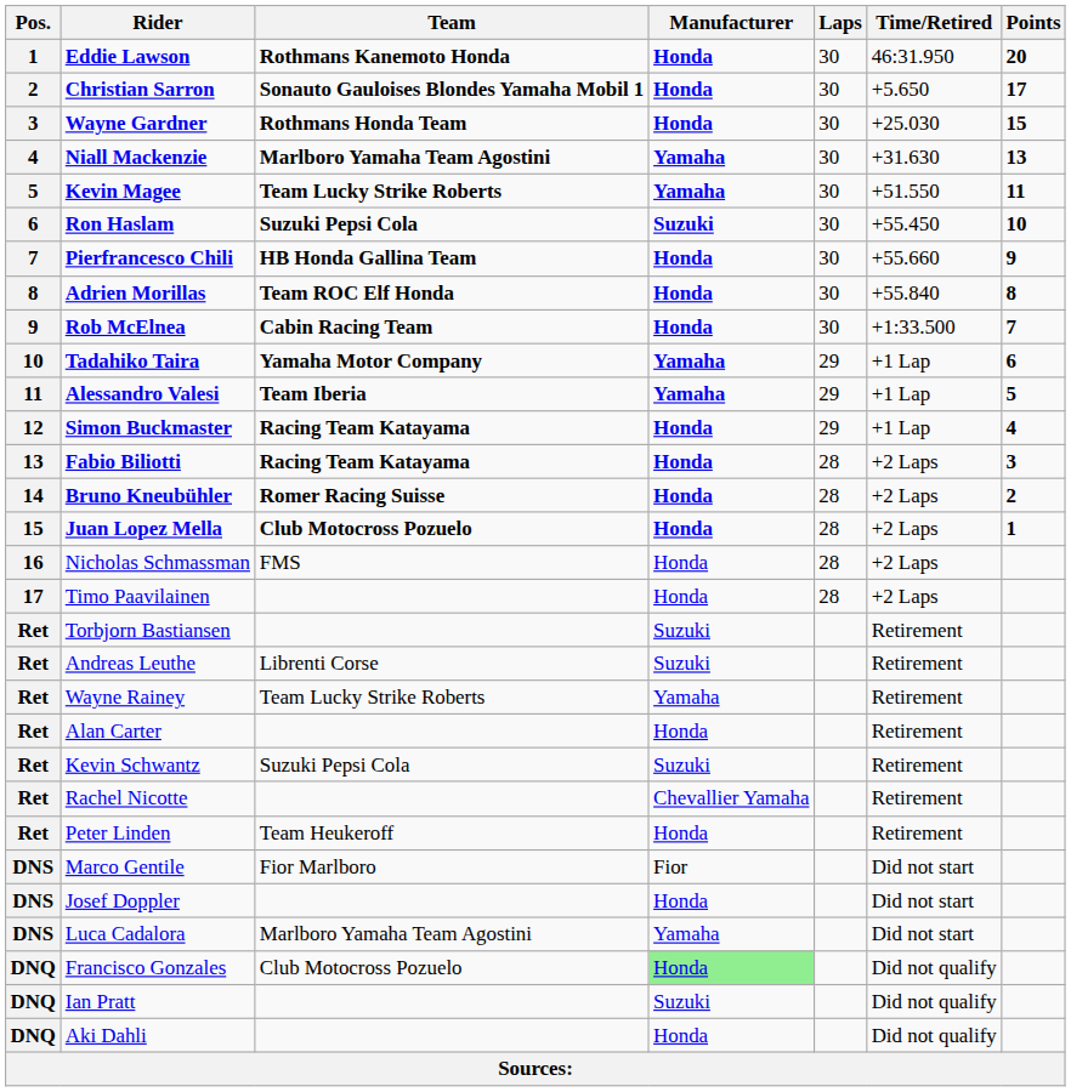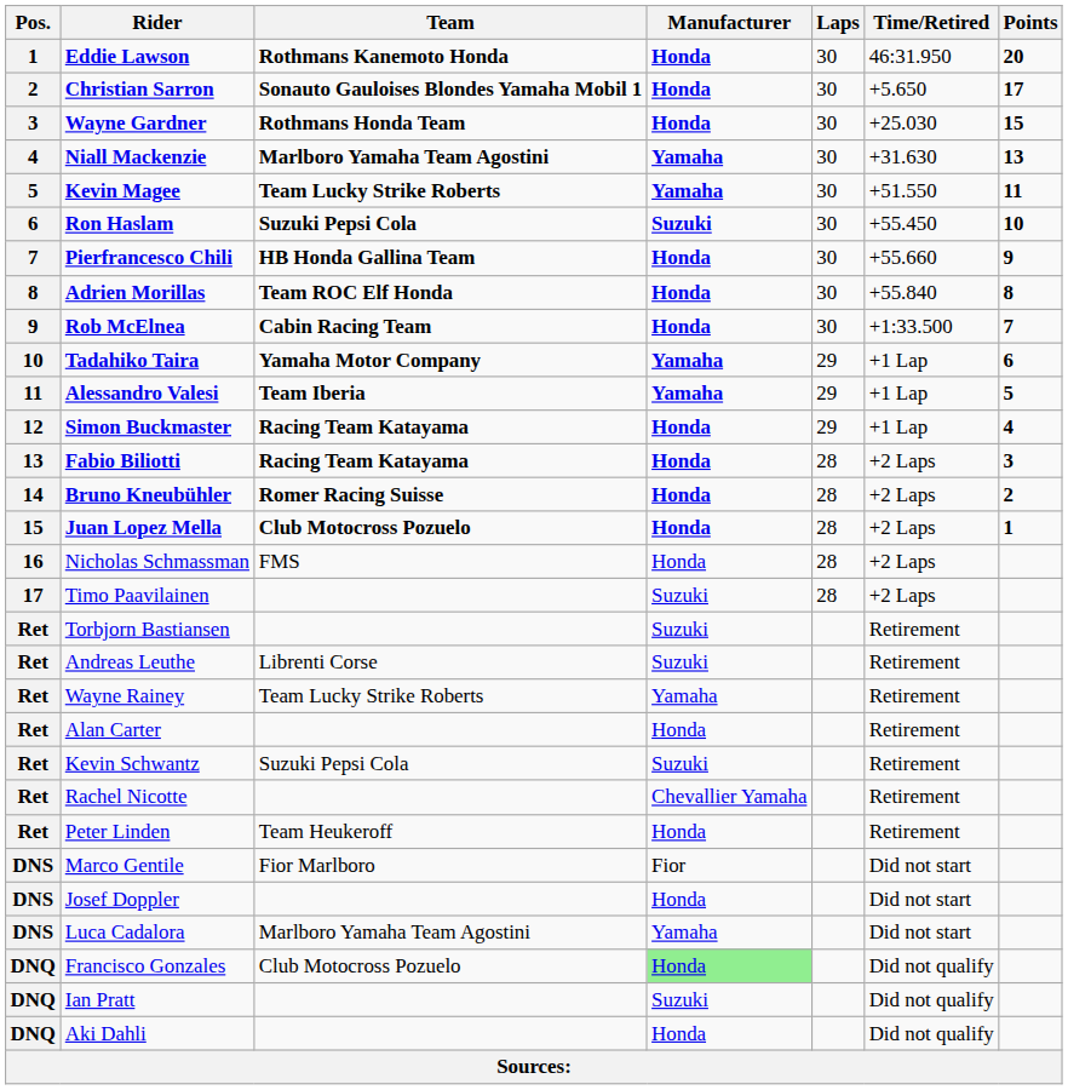 <table class="wikitable" style="font-size: 95%;">
 <tr>
 <th>Pos.</th>
 <th>Rider</th>
 <th>Team</th>
 <th>Manufacturer</th>
 <th>Laps</th>
 <th>Time/Retired</th>
 <th>Points</th>
 </tr>
 <tr>
 <th>1</th>
 <td> <strong><a href='#'>Eddie Lawson</a></strong></td>
 <td><strong>Rothmans Kanemoto Honda</strong></td>
 <td><strong><a href='#'>Honda</a></strong></td>
 <td>30</td>
 <td>46:31.950</td>
 <td><strong>20</strong></td>
 </tr>
 <tr>
 <th>2</th>
 <td> <strong><a href='#'>Christian Sarron</a></strong></td>
 <td><strong>Sonauto Gauloises Blondes Yamaha Mobil 1</strong></td>
 <td><strong><a href='#'>Honda</a></strong></td>
 <td>30</td>
 <td>+5.650</td>
 <td><strong>17</strong></td>
 </tr>
 <tr>
 <th>3</th>
 <td> <strong><a href='#'>Wayne Gardner</a></strong></td>
 <td><strong>Rothmans Honda Team</strong></td>
 <td><strong><a href='#'>Honda</a></strong></td>
 <td>30</td>
 <td>+25.030</td>
 <td><strong>15</strong></td>
 </tr>
 <tr>
 <th>4</th>
 <td> <strong><a href='#'>Niall Mackenzie</a></strong></td>
 <td><strong>Marlboro Yamaha Team Agostini</strong></td>
 <td><strong><a href='#'>Yamaha</a></strong></td>
 <td>30</td>
 <td>+31.630</td>
 <td><strong>13</strong></td>
 </tr>
 <tr>
 <th>5</th>
 <td> <strong><a href='#'>Kevin Magee</a></strong></td>
 <td><strong>Team Lucky Strike Roberts</strong></td>
 <td><strong><a href='#'>Yamaha</a></strong></td>
 <td>30</td>
 <td>+51.550</td>
 <td><strong>11</strong></td>
 </tr>
 <tr>
 <th>6</th>
 <td> <strong><a href='#'>Ron Haslam</a></strong></td>
 <td><strong>Suzuki Pepsi Cola</strong></td>
 <td><strong><a href='#'>Suzuki</a></strong></td>
 <td>30</td>
 <td>+55.450</td>
 <td><strong>10</strong></td>
 </tr>
 <tr>
 <th>7</th>
 <td> <strong><a href='#'>Pierfrancesco Chili</a></strong></td>
 <td><strong>HB Honda Gallina Team</strong></td>
 <td><strong><a href='#'>Honda</a></strong></td>
 <td>30</td>
 <td>+55.660</td>
 <td><strong>9</strong></td>
 </tr>
 <tr>
 <th>8</th>
 <td> <strong><a href='#'>Adrien Morillas</a></strong></td>
 <td><strong>Team ROC Elf Honda</strong></td>
 <td><strong><a href='#'>Honda</a></strong></td>
 <td>30</td>
 <td>+55.840</td>
 <td><strong>8</strong></td>
 </tr>
 <tr>
 <th>9</th>
 <td> <strong><a href='#'>Rob McElnea</a></strong></td>
 <td><strong>Cabin Racing Team</strong></td>
 <td><strong><a href='#'>Honda</a></strong></td>
 <td>30</td>
 <td>+1:33.500</td>
 <td><strong>7</strong></td>
 </tr>
 <tr>
 <th>10</th>
 <td> <strong><a href='#'>Tadahiko Taira</a></strong></td>
 <td><strong>Yamaha Motor Company</strong></td>
 <td><strong><a href='#'>Yamaha</a></strong></td>
 <td>29</td>
 <td>+1 Lap</td>
 <td><strong>6</strong></td>
 </tr>
 <tr>
 <th>11</th>
 <td> <strong><a href='#'>Alessandro Valesi</a></strong></td>
 <td><strong>Team Iberia</strong></td>
 <td><strong><a href='#'>Yamaha</a></strong></td>
 <td>29</td>
 <td>+1 Lap</td>
 <td><strong>5</strong></td>
 </tr>
 <tr>
 <th>12</th>
 <td> <strong><a href='#'>Simon Buckmaster</a></strong></td>
 <td><strong>Racing Team Katayama</strong></td>
 <td><strong><a href='#'>Honda</a></strong></td>
 <td>29</td>
 <td>+1 Lap</td>
 <td><strong>4</strong></td>
 </tr>
 <tr>
 <th>13</th>
 <td> <strong><a href='#'>Fabio Biliotti</a></strong></td>
 <td><strong>Racing Team Katayama</strong></td>
 <td><strong><a href='#'>Honda</a></strong></td>
 <td>28</td>
 <td>+2 Laps</td>
 <td><strong>3</strong></td>
 </tr>
 <tr>
 <th>14</th>
 <td> <strong><a href='#'>Bruno Kneubühler</a></strong></td>
 <td><strong>Romer Racing Suisse</strong></td>
 <td><strong><a href='#'>Honda</a></strong></td>
 <td>28</td>
 <td>+2 Laps</td>
 <td><strong>2</strong></td>
 </tr>
 <tr>
 <th>15</th>
 <td> <strong><a href='#'>Juan Lopez Mella</a></strong></td>
 <td><strong>Club Motocross Pozuelo</strong></td>
 <td><strong><a href='#'>Honda</a></strong></td>
 <td>28</td>
 <td>+2 Laps</td>
 <td><strong>1</strong></td>
 </tr>
 <tr>
 <th>16</th>
 <td> <a href='#'>Nicholas Schmassman</a></td>
 <td>FMS</td>
 <td><a href='#'>Honda</a></td>
 <td>28</td>
 <td>+2 Laps</td>
 <td></td>
 </tr>
 <tr>
 <th>17</th>
 <td> <a href='#'>Timo Paavilainen</a></td>
 <td></td>
-<td><a href='#'>Honda</a></td>
+<td><a href='#'>Suzuki</a></td>
 <td>28</td>
 <td>+2 Laps</td>
 <td></td>
 </tr>
 <tr>
 <th>Ret</th>
 <td> <a href='#'>Torbjorn Bastiansen</a></td>
 <td></td>
 <td><a href='#'>Suzuki</a></td>
 <td></td>
 <td>Retirement</td>
 <td></td>
 </tr>
 <tr>
 <th>Ret</th>
 <td> <a href='#'>Andreas Leuthe</a></td>
 <td>Librenti Corse</td>
 <td><a href='#'>Suzuki</a></td>
 <td></td>
 <td>Retirement</td>
 <td></td>
 </tr>
 <tr>
 <th>Ret</th>
 <td> <a href='#'>Wayne Rainey</a></td>
 <td>Team Lucky Strike Roberts</td>
 <td><a href='#'>Yamaha</a></td>
 <td></td>
 <td>Retirement</td>
 <td></td>
 </tr>
 <tr>
 <th>Ret</th>
 <td> <a href='#'>Alan Carter</a></td>
 <td></td>
 <td><a href='#'>Honda</a></td>
 <td></td>
 <td>Retirement</td>
 <td></td>
 </tr>
 <tr>
 <th>Ret</th>
 <td> <a href='#'>Kevin Schwantz</a></td>
 <td>Suzuki Pepsi Cola</td>
 <td><a href='#'>Suzuki</a></td>
 <td></td>
 <td>Retirement</td>
 <td></td>
 </tr>
 <tr>
 <th>Ret</th>
 <td> <a href='#'>Rachel Nicotte</a></td>
 <td></td>
 <td><a href='#'>Chevallier Yamaha</a></td>
 <td></td>
 <td>Retirement</td>
 <td></td>
 </tr>
 <tr>
 <th>Ret</th>
 <td> <a href='#'>Peter Linden</a></td>
 <td>Team Heukeroff</td>
 <td><a href='#'>Honda</a></td>
 <td></td>
 <td>Retirement</td>
 <td></td>
 </tr>
 <tr>
 <th>DNS</th>
 <td> <a href='#'>Marco Gentile</a></td>
 <td>Fior Marlboro</td>
 <td>Fior</td>
 <td></td>
 <td>Did not start</td>
 <td></td>
 </tr>
 <tr>
 <th>DNS</th>
 <td> <a href='#'>Josef Doppler</a></td>
 <td></td>
 <td><a href='#'>Honda</a></td>
 <td></td>
 <td>Did not start</td>
 <td></td>
 </tr>
 <tr>
 <th>DNS</th>
 <td> <a href='#'>Luca Cadalora</a></td>
 <td>Marlboro Yamaha Team Agostini</td>
 <td><a href='#'>Yamaha</a></td>
 <td></td>
 <td>Did not start</td>
 <td></td>
 </tr>
 <tr>
 <th>DNQ</th>
 <td> <a href='#'>Francisco Gonzales</a></td>
 <td>Club Motocross Pozuelo</td>
 <td style="background: lightgreen;"><a href='#'>Honda</a></td>
 <td></td>
 <td>Did not qualify</td>
 <td></td>
 </tr>
 <tr>
 <th>DNQ</th>
 <td> <a href='#'>Ian Pratt</a></td>
 <td></td>
 <td><a href='#'>Suzuki</a></td>
 <td></td>
 <td>Did not qualify</td>
 <td></td>
 </tr>
 <tr>
 <th>DNQ</th>
 <td> <a href='#'>Aki Dahli</a></td>
 <td></td>
 <td><a href='#'>Honda</a></td>
 <td></td>
 <td>Did not qualify</td>
 <td></td>
 </tr>
 <tr>
 <th colspan="9">Sources:</th>
 </tr>
 </table>
